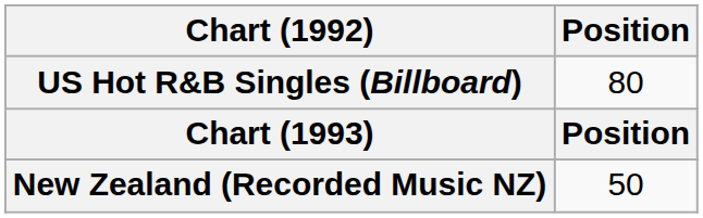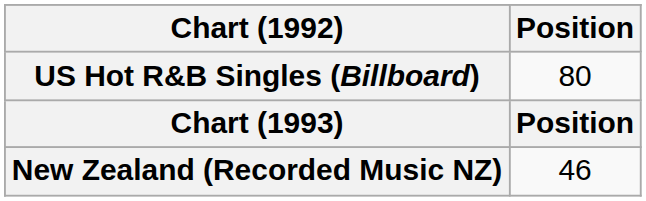 <table class="wikitable plainrowheaders" style="text-align:center">
 <tr>
 <th>Chart (1992)</th>
 <th>Position</th>
 </tr>
 <tr>
 <th scope="row">US Hot R&B Singles (<em>Billboard</em>)</th>
 <td>80</td>
 </tr>
 <tr>
 <th>Chart (1993)</th>
 <th>Position</th>
 </tr>
 <tr>
 <th scope="row">New Zealand (Recorded Music NZ)</th>
-<td>50</td>
+<td>46</td>
 </tr>
 </table>
